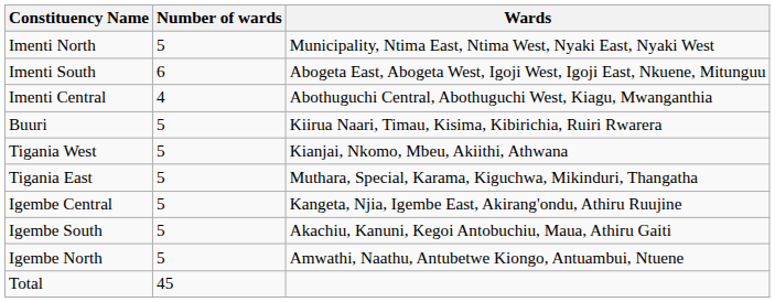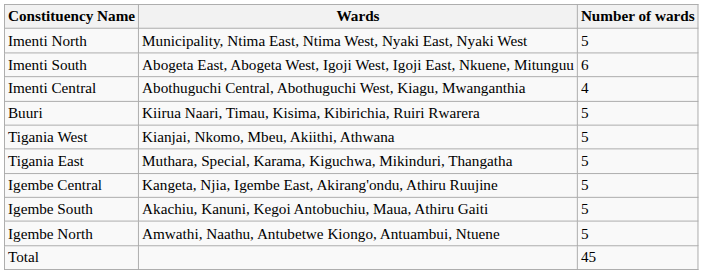 <table class="wikitable">
 <tr>
 <th>Constituency Name</th>
+<th>Wards</th>
 <th>Number of wards</th>
-<th>Wards</th>
 </tr>
 <tr>
 <td>Imenti North</td>
+<td>Municipality, Ntima East, Ntima West, Nyaki East, Nyaki West</td>
 <td>5</td>
-<td>Municipality, Ntima East, Ntima West, Nyaki East, Nyaki West</td>
 </tr>
 <tr>
 <td>Imenti South</td>
+<td>Abogeta East, Abogeta West, Igoji West, Igoji East, Nkuene, Mitunguu</td>
 <td>6</td>
-<td>Abogeta East, Abogeta West, Igoji West, Igoji East, Nkuene, Mitunguu</td>
 </tr>
 <tr>
 <td>Imenti Central</td>
+<td>Abothuguchi Central, Abothuguchi West, Kiagu, Mwanganthia</td>
 <td>4</td>
-<td>Abothuguchi Central, Abothuguchi West, Kiagu, Mwanganthia</td>
 </tr>
 <tr>
 <td>Buuri</td>
+<td>Kiirua Naari, Timau, Kisima, Kibirichia, Ruiri Rwarera</td>
 <td>5</td>
-<td>Kiirua Naari, Timau, Kisima, Kibirichia, Ruiri Rwarera</td>
 </tr>
 <tr>
 <td>Tigania West</td>
+<td>Kianjai, Nkomo, Mbeu, Akiithi, Athwana</td>
 <td>5</td>
-<td>Kianjai, Nkomo, Mbeu, Akiithi, Athwana</td>
 </tr>
 <tr>
 <td>Tigania East</td>
+<td>Muthara, Special, Karama, Kiguchwa, Mikinduri, Thangatha</td>
 <td>5</td>
-<td>Muthara, Special, Karama, Kiguchwa, Mikinduri, Thangatha</td>
 </tr>
 <tr>
 <td>Igembe Central</td>
+<td>Kangeta, Njia, Igembe East, Akirang'ondu, Athiru Ruujine</td>
 <td>5</td>
-<td>Kangeta, Njia, Igembe East, Akirang'ondu, Athiru Ruujine</td>
 </tr>
 <tr>
 <td>Igembe South</td>
+<td>Akachiu, Kanuni, Kegoi Antobuchiu, Maua, Athiru Gaiti</td>
 <td>5</td>
-<td>Akachiu, Kanuni, Kegoi Antobuchiu, Maua, Athiru Gaiti</td>
 </tr>
 <tr>
 <td>Igembe North</td>
+<td>Amwathi, Naathu, Antubetwe Kiongo, Antuambui, Ntuene</td>
 <td>5</td>
-<td>Amwathi, Naathu, Antubetwe Kiongo, Antuambui, Ntuene</td>
 </tr>
 <tr>
 <td>Total</td>
+<td></td>
 <td>45</td>
-<td></td>
 </tr>
 </table>
